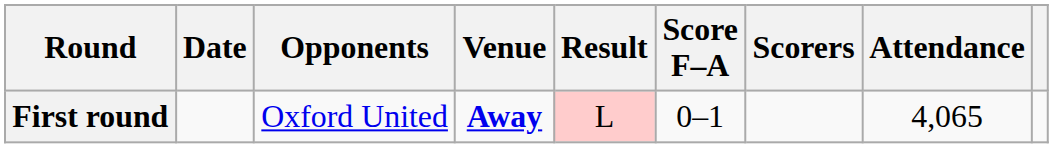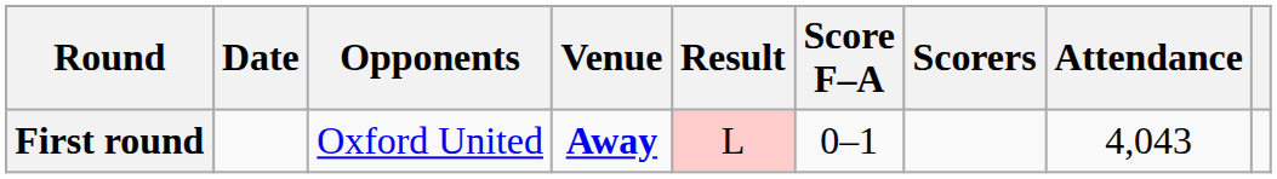 <table class="wikitable plainrowheaders" style="text-align:center">
 <tr>
 <th scope="col">Round</th>
 <th scope="col">Date</th>
 <th scope="col">Opponents</th>
 <th scope="col">Venue</th>
 <th scope="col">Result</th>
 <th scope="col">Score<br>F–A</th>
 <th scope="col" class="unsortable">Scorers</th>
 <th scope="col">Attendance</th>
 <th scope="col" class="unsortable"></th>
 </tr>
 <tr>
 <th scope="row">First round</th>
 <td align=left></td>
 <td align=left><a href='#'>Oxford United</a></td>
 <td><strong><a href='#'>Away</a></strong></td>
 <td bgcolor="#ffcccc">L</td>
 <td>0–1</td>
 <td align=left></td>
-<td>4,065</td>
+<td>4,043</td>
 <td></td>
 </tr>
 </table>
